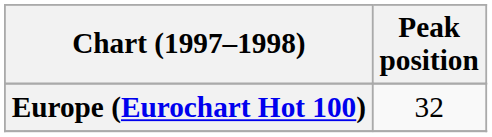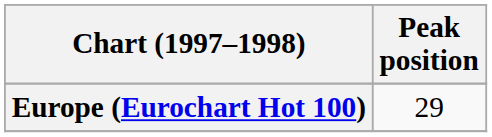 <table class="wikitable sortable plainrowheaders" style="text-align:center">
 <tr>
 <th>Chart (1997–1998)</th>
 <th>Peak<br>position</th>
 </tr>
 <tr>
 </tr>
 <tr>
 </tr>
 <tr>
 </tr>
 <tr>
 </tr>
 <tr>
 </tr>
 <tr>
 <th scope="row">Europe (<a href='#'>Eurochart Hot 100</a>)</th>
-<td>32</td>
+<td>29</td>
 </tr>
 <tr>
 </tr>
 <tr>
 </tr>
 <tr>
 </tr>
 <tr>
 </tr>
 <tr>
 </tr>
 <tr>
 </tr>
 <tr>
 </tr>
 <tr>
 </tr>
 <tr>
 </tr>
 <tr>
 </tr>
 <tr>
 </tr>
 <tr>
 </tr>
 <tr>
 </tr>
 <tr>
 </tr>
 <tr>
 </tr>
 <tr>
 </tr>
 </table>
